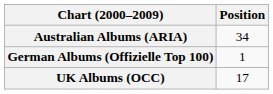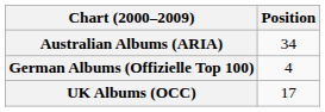 <table class="wikitable sortable plainrowheaders">
 <tr>
 <th>Chart (2000–2009)</th>
 <th>Position</th>
 </tr>
 <tr>
 <th scope="row">Australian Albums (ARIA)</th>
 <td align="center">34</td>
 </tr>
 <tr>
 <th scope="row">German Albums (Offizielle Top 100)</th>
-<td style="text-align:center;">1</td>
+<td style="text-align:center;">4</td>
 </tr>
 <tr>
 <th scope="row">UK Albums (OCC)</th>
 <td style="text-align:center;">17</td>
 </tr>
 </table>
